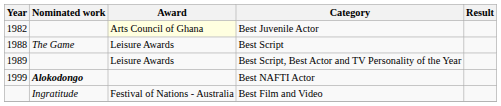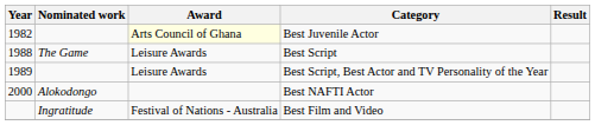 <table class="wikitable sortable">
 <tr>
 <th>Year</th>
 <th>Nominated work</th>
 <th>Award</th>
 <th>Category</th>
 <th>Result</th>
 </tr>
 <tr>
 <td>1982</td>
 <td></td>
 <td style="background: lightyellow;">Arts Council of Ghana</td>
 <td>Best Juvenile Actor</td>
 <td></td>
 </tr>
 <tr>
 <td>1988</td>
 <td><em>The Game</em></td>
 <td>Leisure Awards</td>
 <td>Best Script</td>
 <td></td>
 </tr>
 <tr>
 <td>1989</td>
 <td></td>
 <td>Leisure Awards</td>
 <td>Best Script, Best Actor and TV Personality of the Year</td>
 <td></td>
 </tr>
 <tr>
-<td>1999</td>
-<td><strong><em>Alokodongo</em></strong></td>
+<td>2000</td>
+<td><em>Alokodongo</em></td>
 <td></td>
 <td>Best NAFTI Actor</td>
 <td></td>
 </tr>
 <tr>
 <td></td>
 <td><em>Ingratitude</em></td>
 <td>Festival of Nations - Australia</td>
 <td>Best Film and Video</td>
 <td></td>
 </tr>
 <tr>
 </tr>
 </table>
